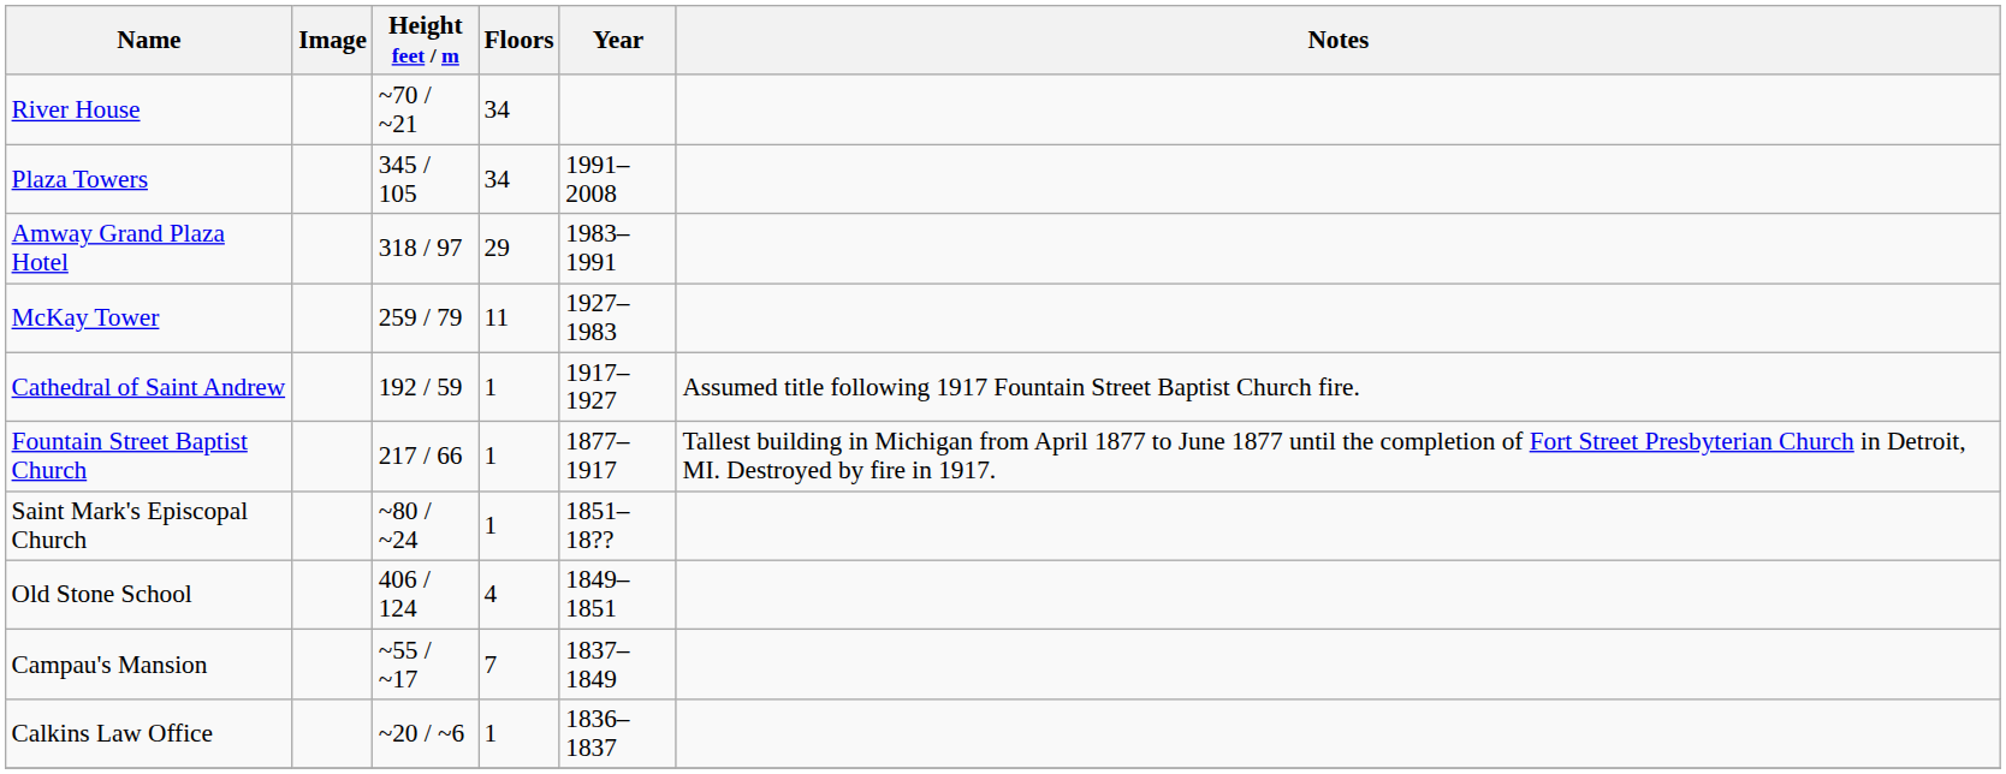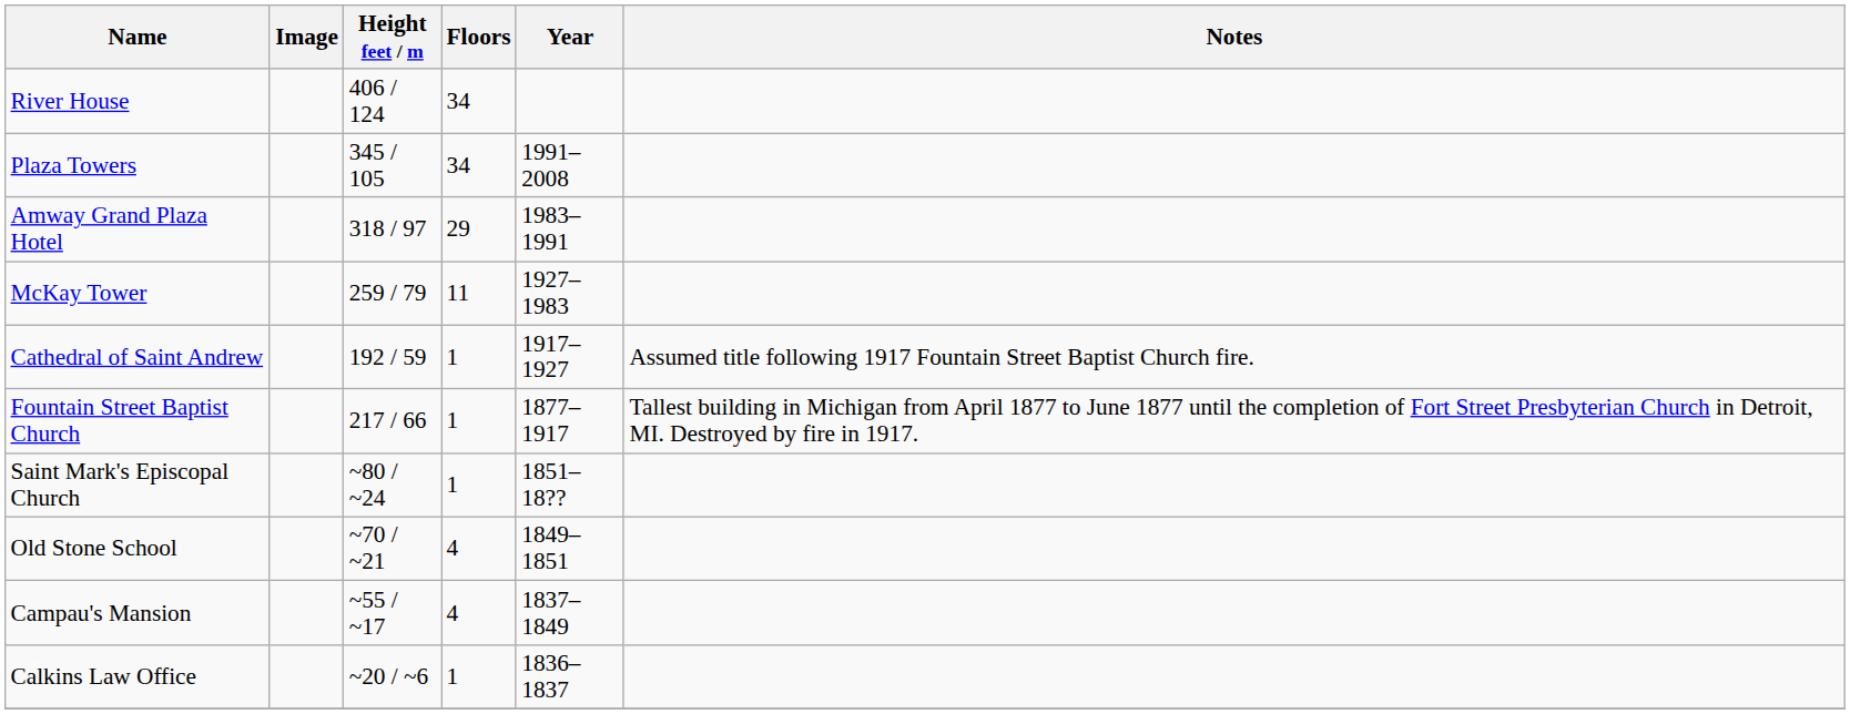 <table class="wikitable sortable">
 <tr>
 <th>Name</th>
 <th>Image</th>
 <th>Height<br><small><a href='#'>feet</a> / <a href='#'>m</a></small></th>
 <th>Floors</th>
 <th>Year</th>
 <th class="unsortable">Notes</th>
 </tr>
 <tr>
 <td><a href='#'>River House</a></td>
 <td></td>
-<td>~70 / ~21</td>
+<td>406 / 124</td>
 <td>34</td>
 <td></td>
 <td></td>
 </tr>
 <tr>
 <td><a href='#'>Plaza Towers</a></td>
 <td></td>
 <td>345 / 105</td>
 <td>34</td>
 <td>1991–2008</td>
 <td></td>
 </tr>
 <tr>
 <td><a href='#'>Amway Grand Plaza Hotel</a></td>
 <td></td>
 <td>318 / 97</td>
 <td>29</td>
 <td>1983–1991</td>
 <td></td>
 </tr>
 <tr>
 <td><a href='#'>McKay Tower</a></td>
 <td></td>
 <td>259 / 79</td>
 <td>11</td>
 <td>1927–1983</td>
 <td></td>
 </tr>
 <tr>
 <td><a href='#'>Cathedral of Saint Andrew</a></td>
 <td></td>
 <td>192 / 59</td>
 <td>1</td>
 <td>1917–1927</td>
 <td>Assumed title following 1917 Fountain Street Baptist Church fire.</td>
 </tr>
 <tr>
 <td><a href='#'>Fountain Street Baptist Church</a></td>
 <td></td>
 <td>217 / 66</td>
 <td>1</td>
 <td>1877–1917</td>
 <td>Tallest building in Michigan from April 1877 to June 1877 until the completion of <a href='#'>Fort Street Presbyterian Church</a> in Detroit, MI. Destroyed by fire in 1917.</td>
 </tr>
 <tr>
 <td>Saint Mark's Episcopal Church</td>
 <td></td>
 <td>~80 / ~24</td>
 <td>1</td>
 <td>1851–18??</td>
 <td></td>
 </tr>
 <tr>
 <td>Old Stone School</td>
 <td></td>
-<td>406 / 124</td>
+<td>~70 / ~21</td>
 <td>4</td>
 <td>1849–1851</td>
 <td></td>
 </tr>
 <tr>
 <td>Campau's Mansion</td>
 <td></td>
 <td>~55 / ~17</td>
-<td>7</td>
+<td>4</td>
 <td>1837–1849</td>
 <td></td>
 </tr>
 <tr>
 <td>Calkins Law Office</td>
 <td></td>
 <td>~20 / ~6</td>
 <td>1</td>
 <td>1836–1837</td>
 <td></td>
 </tr>
 <tr>
 </tr>
 </table>
